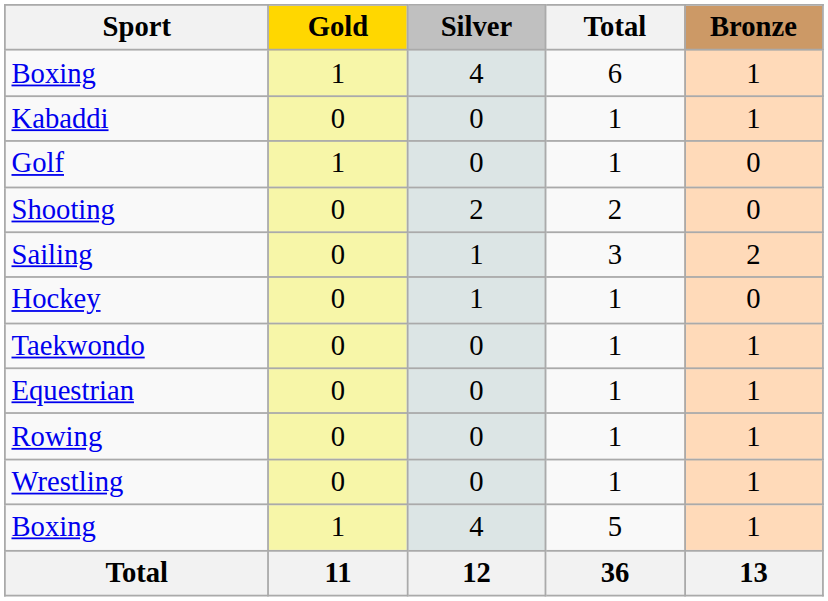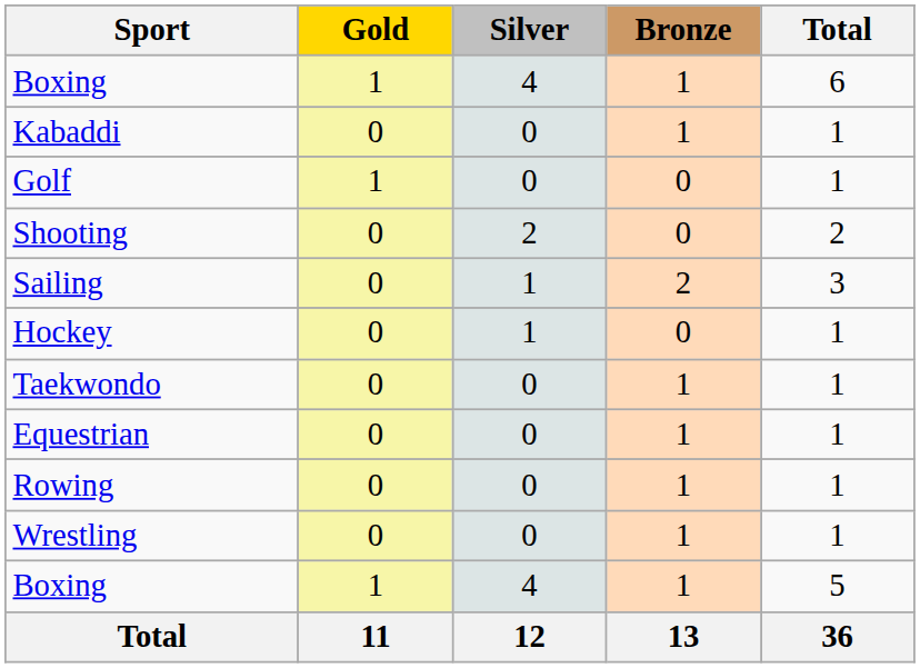 <table class="wikitable sortable" style="text-align:center;">
 <tr>
 <th width=140>Sport</th>
 <td bgcolor=gold width=70><strong>Gold</strong></td>
 <td bgcolor=silver width=70><strong>Silver</strong></td>
+<td bgcolor=#cc9966 width=70><strong>Bronze</strong></td>
 <th width=70>Total</th>
-<td bgcolor=#cc9966 width=70><strong>Bronze</strong></td>
 </tr>
 <tr>
 <td align=left> <a href='#'>Boxing</a></td>
 <td bgcolor=#f7f6a8>1</td>
 <td bgcolor=#dce5e5>4</td>
+<td bgcolor=#ffdab9>1</td>
 <td>6</td>
-<td bgcolor=#ffdab9>1</td>
 </tr>
 <tr>
 <td align=left> <a href='#'>Kabaddi</a></td>
 <td bgcolor=#f7f6a8>0</td>
 <td bgcolor=#dce5e5>0</td>
+<td bgcolor=#ffdab9>1</td>
 <td>1</td>
-<td bgcolor=#ffdab9>1</td>
 </tr>
 <tr>
 <td align=left> <a href='#'>Golf</a></td>
 <td bgcolor=#f7f6a8>1</td>
 <td bgcolor=#dce5e5>0</td>
+<td bgcolor=#ffdab9>0</td>
 <td>1</td>
-<td bgcolor=#ffdab9>0</td>
 </tr>
 <tr>
 <td align=left> <a href='#'>Shooting</a></td>
 <td bgcolor=#f7f6a8>0</td>
 <td bgcolor=#dce5e5>2</td>
+<td bgcolor=#ffdab9>0</td>
 <td>2</td>
-<td bgcolor=#ffdab9>0</td>
 </tr>
 <tr>
 <td align=left> <a href='#'>Sailing</a></td>
 <td bgcolor=#f7f6a8>0</td>
 <td bgcolor=#dce5e5>1</td>
+<td bgcolor=#ffdab9>2</td>
 <td>3</td>
-<td bgcolor=#ffdab9>2</td>
 </tr>
 <tr>
 <td align=left> <a href='#'>Hockey</a></td>
 <td bgcolor=#f7f6a8>0</td>
 <td bgcolor=#dce5e5>1</td>
+<td bgcolor=#ffdab9>0</td>
 <td>1</td>
-<td bgcolor=#ffdab9>0</td>
 </tr>
 <tr>
 <td align=left> <a href='#'>Taekwondo</a></td>
 <td bgcolor=#f7f6a8>0</td>
 <td bgcolor=#dce5e5>0</td>
+<td bgcolor=#ffdab9>1</td>
 <td>1</td>
-<td bgcolor=#ffdab9>1</td>
 </tr>
 <tr>
 <td align=left> <a href='#'>Equestrian</a></td>
 <td bgcolor=#f7f6a8>0</td>
 <td bgcolor=#dce5e5>0</td>
+<td bgcolor=#ffdab9>1</td>
 <td>1</td>
-<td bgcolor=#ffdab9>1</td>
 </tr>
 <tr>
 <td align=left> <a href='#'>Rowing</a></td>
 <td bgcolor=#f7f6a8>0</td>
 <td bgcolor=#dce5e5>0</td>
+<td bgcolor=#ffdab9>1</td>
 <td>1</td>
-<td bgcolor=#ffdab9>1</td>
 </tr>
 <tr>
 <td align=left> <a href='#'>Wrestling</a></td>
 <td bgcolor=#f7f6a8>0</td>
 <td bgcolor=#dce5e5>0</td>
+<td bgcolor=#ffdab9>1</td>
 <td>1</td>
-<td bgcolor=#ffdab9>1</td>
 </tr>
 <tr>
 <td align=left> <a href='#'>Boxing</a></td>
 <td bgcolor=#f7f6a8>1</td>
 <td bgcolor=#dce5e5>4</td>
+<td bgcolor=#ffdab9>1</td>
 <td>5</td>
-<td bgcolor=#ffdab9>1</td>
 </tr>
 <tr>
 <th>Total</th>
 <th bgcolor=#f7f6a8>11</th>
 <th bgcolor=#dce5e5>12</th>
+<th bgcolor=#ffdab9>13</th>
 <th>36</th>
-<th bgcolor=#ffdab9>13</th>
 </tr>
 </table>
